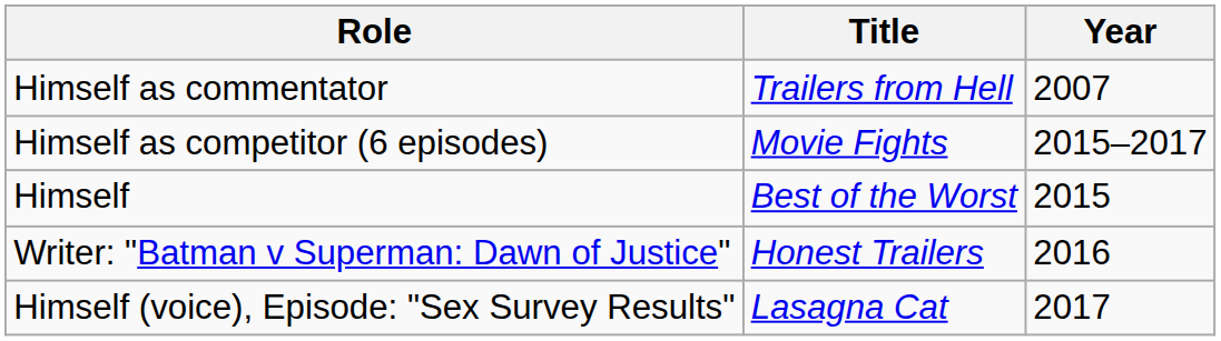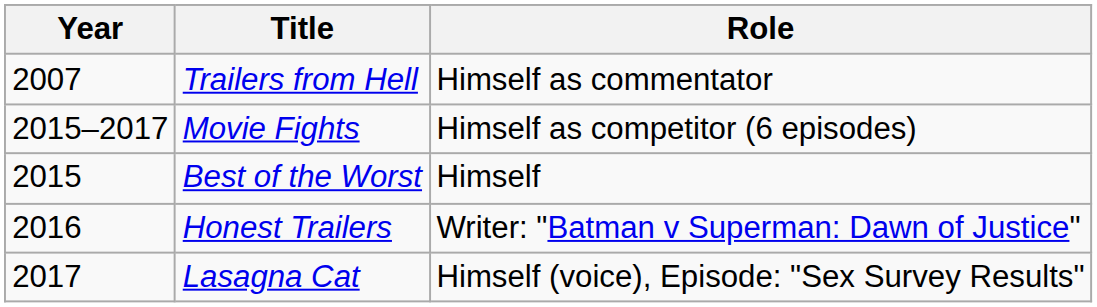 <table class="wikitable">
 <tr>
+<th>Year</th>
+<th>Title</th>
 <th>Role</th>
-<th>Title</th>
-<th>Year</th>
 </tr>
 <tr>
+<td>2007</td>
+<td><em><a href='#'>Trailers from Hell</a></em></td>
 <td>Himself as commentator</td>
-<td><em><a href='#'>Trailers from Hell</a></em></td>
-<td>2007</td>
 </tr>
 <tr>
+<td>2015–2017</td>
+<td><em><a href='#'>Movie Fights</a></em></td>
 <td>Himself as competitor (6 episodes)</td>
-<td><em><a href='#'>Movie Fights</a></em></td>
-<td>2015–2017</td>
 </tr>
 <tr>
+<td>2015</td>
+<td><em><a href='#'>Best of the Worst</a></em></td>
 <td>Himself</td>
-<td><em><a href='#'>Best of the Worst</a></em></td>
-<td>2015</td>
 </tr>
 <tr>
+<td>2016</td>
+<td><em><a href='#'>Honest Trailers</a></em></td>
 <td>Writer: "<a href='#'>Batman v Superman: Dawn of Justice</a>"</td>
-<td><em><a href='#'>Honest Trailers</a></em></td>
-<td>2016</td>
 </tr>
 <tr>
+<td>2017</td>
+<td><em><a href='#'>Lasagna Cat</a></em></td>
 <td>Himself (voice), Episode: "Sex Survey Results"</td>
-<td><em><a href='#'>Lasagna Cat</a></em></td>
-<td>2017</td>
 </tr>
 </table>
